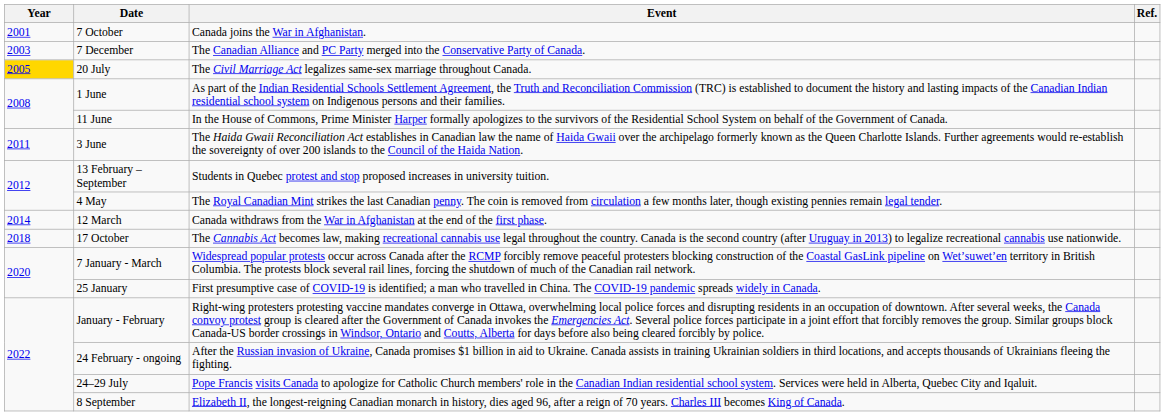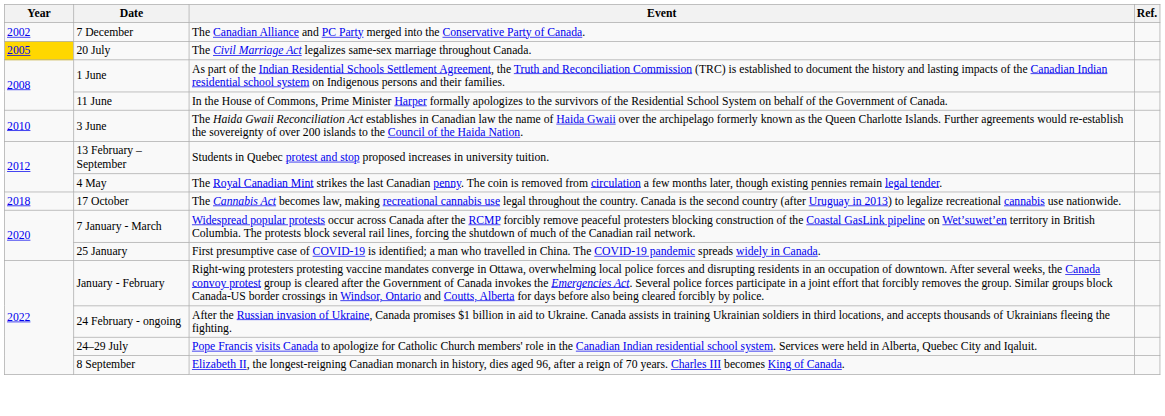 <table class="wikitable" width="100%">
 <tr>
 <th style="width:6%">Year</th>
 <th style="width:10%">Date</th>
 <th>Event</th>
 <th>Ref.</th>
 </tr>
 <tr>
-<td><a href='#'>2001</a></td>
-<td>7 October</td>
-<td>Canada joins the <a href='#'>War in Afghanistan</a>.</td>
-<td></td>
-</tr>
-<tr>
-<td><a href='#'>2003</a></td>
+<td><a href='#'>2002</a></td>
 <td>7 December</td>
 <td>The <a href='#'>Canadian Alliance</a> and <a href='#'>PC Party</a> merged into the <a href='#'>Conservative Party of Canada</a>.</td>
 <td></td>
 </tr>
 <tr>
 <td style="background: gold;"><a href='#'>2005</a></td>
 <td>20 July</td>
 <td>The <em><a href='#'>Civil Marriage Act</a></em> legalizes same-sex marriage throughout Canada.</td>
 <td></td>
 </tr>
 <tr>
 <td rowspan="2"><a href='#'>2008</a></td>
 <td>1 June</td>
 <td>As part of the <a href='#'>Indian Residential Schools Settlement Agreement</a>, the <a href='#'>Truth and Reconciliation Commission</a> (TRC) is established to document the history and lasting impacts of the <a href='#'>Canadian Indian residential school system</a> on Indigenous persons and their families.</td>
 <td></td>
 </tr>
 <tr>
 <td>11 June</td>
 <td>In the House of Commons, Prime Minister <a href='#'>Harper</a> formally apologizes to the survivors of the Residential School System on behalf of the Government of Canada.</td>
 <td></td>
 </tr>
 <tr>
-<td><a href='#'>2011</a></td>
+<td><a href='#'>2010</a></td>
 <td>3 June</td>
 <td>The <em>Haida Gwaii Reconciliation Act</em> establishes in Canadian law the name of <a href='#'>Haida Gwaii</a> over the archipelago formerly known as the Queen Charlotte Islands. Further agreements would re-establish the sovereignty of over 200 islands to the <a href='#'>Council of the Haida Nation</a>.</td>
 <td></td>
 </tr>
 <tr>
 <td rowspan=2><a href='#'>2012</a></td>
 <td>13 February – September</td>
 <td>Students in Quebec <a href='#'>protest and stop</a> proposed increases in university tuition.</td>
 <td></td>
 </tr>
 <tr>
 <td>4 May</td>
 <td>The <a href='#'>Royal Canadian Mint</a> strikes the last Canadian <a href='#'>penny</a>. The coin is removed from <a href='#'>circulation</a> a few months later, though existing pennies remain <a href='#'>legal tender</a>.</td>
-<td></td>
-</tr>
-<tr>
-<td><a href='#'>2014</a></td>
-<td>12 March</td>
-<td>Canada withdraws from the <a href='#'>War in Afghanistan</a> at the end of the <a href='#'>first phase</a>.</td>
 <td></td>
 </tr>
 <tr>
 <td><a href='#'>2018</a></td>
 <td>17 October</td>
 <td>The <em><a href='#'>Cannabis Act</a></em> becomes law, making <a href='#'>recreational cannabis use</a> legal throughout the country. Canada is the second country (after <a href='#'>Uruguay in 2013</a>) to legalize recreational <a href='#'>cannabis</a> use nationwide.</td>
 <td></td>
 </tr>
 <tr>
 <td rowspan="2"><a href='#'>2020</a></td>
 <td>7 January - March</td>
 <td><a href='#'>Widespread popular protests</a> occur across Canada after the <a href='#'>RCMP</a> forcibly remove peaceful protesters blocking construction of the <a href='#'>Coastal GasLink pipeline</a> on <a href='#'>Wetʼsuwetʼen</a> territory in British Columbia. The protests block several rail lines, forcing the shutdown of much of the Canadian rail network.</td>
 <td></td>
 </tr>
 <tr>
 <td>25 January</td>
 <td>First presumptive case of <a href='#'>COVID-19</a> is identified; a man who travelled in China. The <a href='#'>COVID-19 pandemic</a> spreads <a href='#'>widely in Canada</a>.</td>
 <td></td>
 </tr>
 <tr>
 <td rowspan="4"><a href='#'>2022</a></td>
 <td>January - February</td>
 <td>Right-wing protesters protesting vaccine mandates converge in Ottawa, overwhelming local police forces and disrupting residents in an occupation of downtown. After several weeks, the <a href='#'>Canada convoy protest</a> group is cleared after the Government of Canada invokes the <em><a href='#'>Emergencies Act</a></em>. Several police forces participate in a joint effort that forcibly removes the group. Similar groups block Canada-US border crossings in <a href='#'>Windsor, Ontario</a> and <a href='#'>Coutts, Alberta</a> for days before also being cleared forcibly by police.</td>
 <td></td>
 </tr>
 <tr>
 <td>24 February - ongoing</td>
 <td>After the <a href='#'>Russian invasion of Ukraine</a>, Canada promises $1 billion in aid to Ukraine. Canada assists in training Ukrainian soldiers in third locations, and accepts thousands of Ukrainians fleeing the fighting.</td>
 <td></td>
 </tr>
 <tr>
 <td>24–29 July</td>
 <td><a href='#'>Pope Francis</a> <a href='#'>visits Canada</a> to apologize for Catholic Church members' role in the <a href='#'>Canadian Indian residential school system</a>. Services were held in Alberta, Quebec City and Iqaluit.</td>
 <td></td>
 </tr>
 <tr>
 <td>8 September</td>
 <td><a href='#'>Elizabeth II</a>, the longest-reigning Canadian monarch in history, dies aged 96, after a reign of 70 years. <a href='#'>Charles III</a> becomes <a href='#'>King of Canada</a>.</td>
 <td></td>
 </tr>
 </table>
